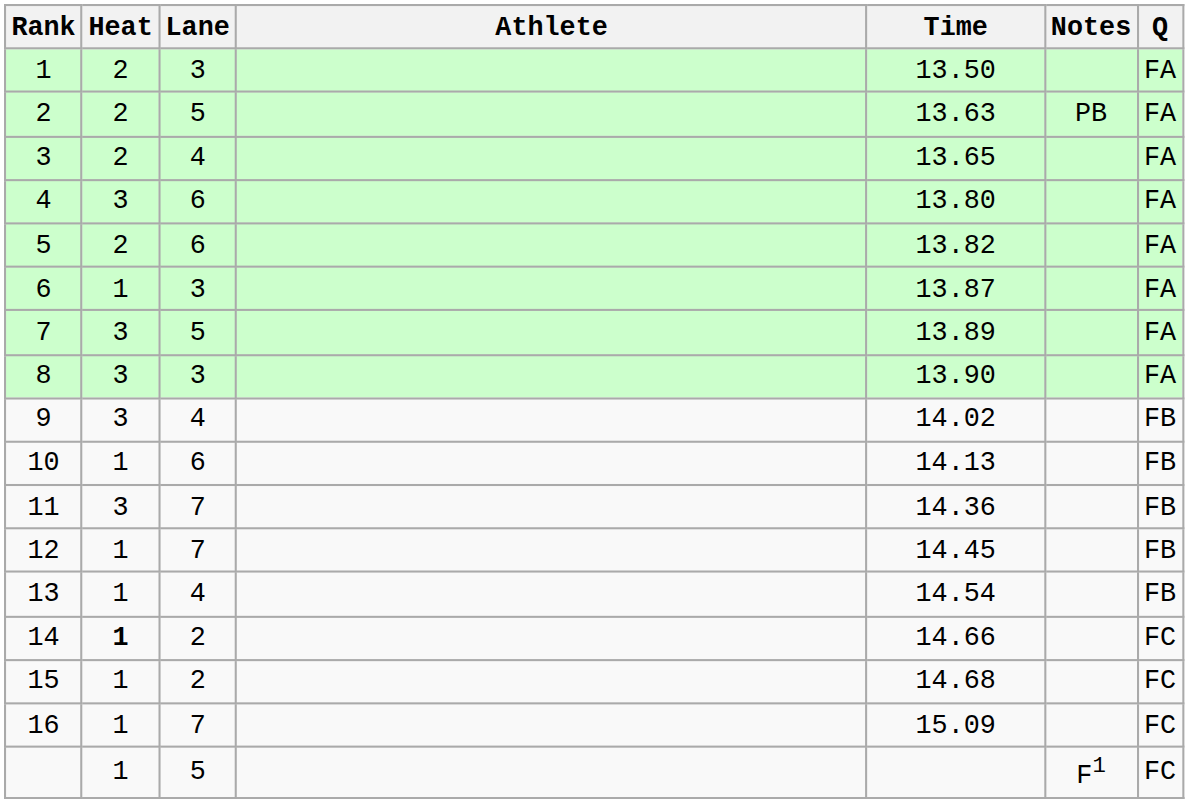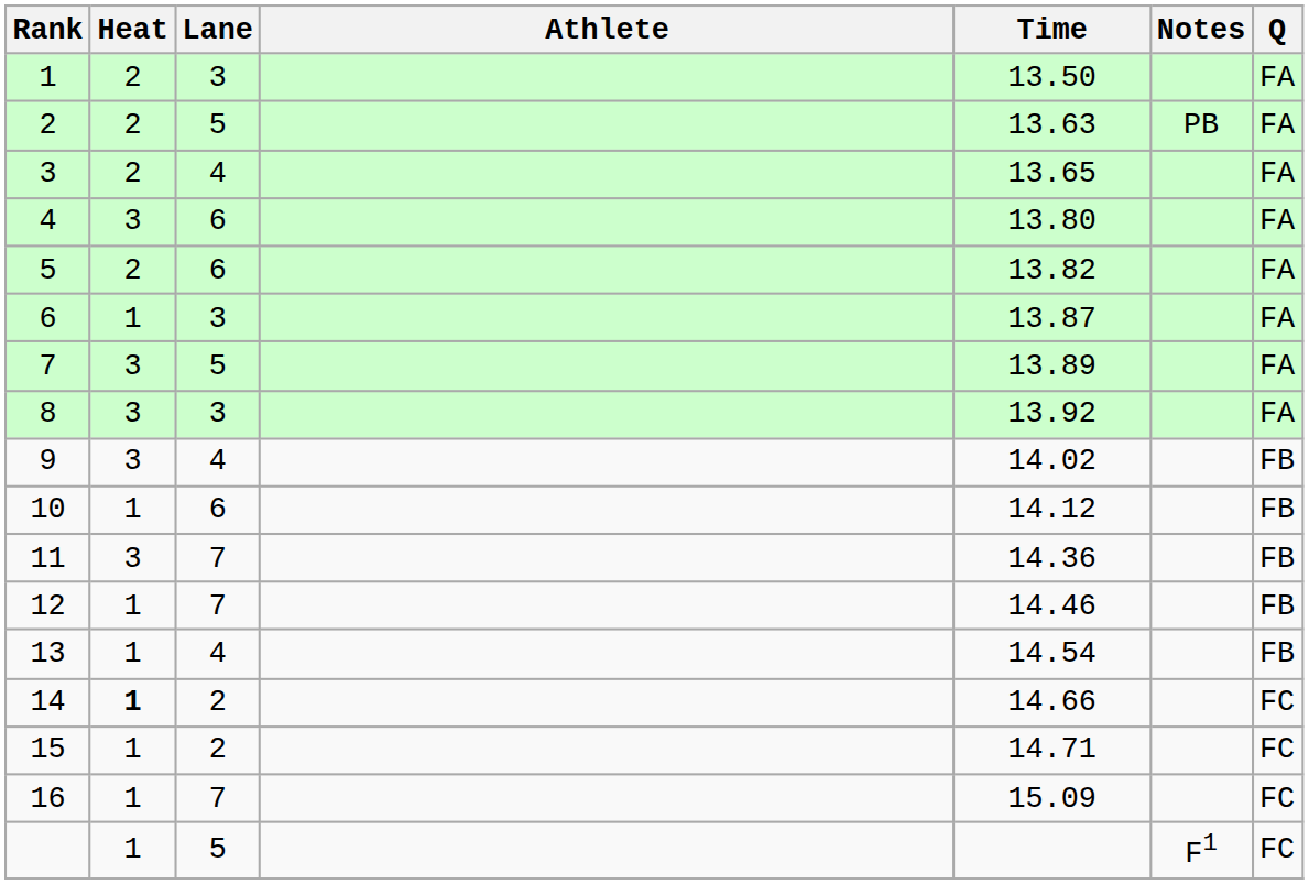 <table class="wikitable sortable" style="text-align:center">
 <tr>
 <th>Rank</th>
 <th>Heat</th>
 <th>Lane</th>
 <th width=300>Athlete</th>
 <th width=80>Time</th>
 <th>Notes</th>
 <th>Q</th>
 </tr>
 <tr bgcolor=ccffcc>
 <td>1</td>
 <td>2</td>
 <td>3</td>
 <td align=left></td>
 <td>13.50</td>
 <td></td>
 <td>FA</td>
 </tr>
 <tr bgcolor=ccffcc>
 <td>2</td>
 <td>2</td>
 <td>5</td>
 <td align=left></td>
 <td>13.63</td>
 <td>PB</td>
 <td>FA</td>
 </tr>
 <tr bgcolor=ccffcc>
 <td>3</td>
 <td>2</td>
 <td>4</td>
 <td align=left></td>
 <td>13.65</td>
 <td></td>
 <td>FA</td>
 </tr>
 <tr bgcolor=ccffcc>
 <td>4</td>
 <td>3</td>
 <td>6</td>
 <td align=left></td>
 <td>13.80</td>
 <td></td>
 <td>FA</td>
 </tr>
 <tr bgcolor=ccffcc>
 <td>5</td>
 <td>2</td>
 <td>6</td>
 <td align=left></td>
 <td>13.82</td>
 <td></td>
 <td>FA</td>
 </tr>
 <tr bgcolor=ccffcc>
 <td>6</td>
 <td>1</td>
 <td>3</td>
 <td align=left></td>
 <td>13.87</td>
 <td></td>
 <td>FA</td>
 </tr>
 <tr bgcolor=ccffcc>
 <td>7</td>
 <td>3</td>
 <td>5</td>
 <td align=left></td>
 <td>13.89</td>
 <td></td>
 <td>FA</td>
 </tr>
 <tr bgcolor=ccffcc>
 <td>8</td>
 <td>3</td>
 <td>3</td>
 <td align=left></td>
-<td>13.90</td>
+<td>13.92</td>
 <td></td>
 <td>FA</td>
 </tr>
 <tr>
 <td>9</td>
 <td>3</td>
 <td>4</td>
 <td align=left></td>
 <td>14.02</td>
 <td></td>
 <td>FB</td>
 </tr>
 <tr>
 <td>10</td>
 <td>1</td>
 <td>6</td>
 <td align=left></td>
-<td>14.13</td>
+<td>14.12</td>
 <td></td>
 <td>FB</td>
 </tr>
 <tr>
 <td>11</td>
 <td>3</td>
 <td>7</td>
 <td align=left></td>
 <td>14.36</td>
 <td></td>
 <td>FB</td>
 </tr>
 <tr>
 <td>12</td>
 <td>1</td>
 <td>7</td>
 <td align=left></td>
-<td>14.45</td>
+<td>14.46</td>
 <td></td>
 <td>FB</td>
 </tr>
 <tr>
 <td>13</td>
 <td>1</td>
 <td>4</td>
 <td align=left></td>
 <td>14.54</td>
 <td></td>
 <td>FB</td>
 </tr>
 <tr>
 <td>14</td>
 <td><strong>1</strong></td>
 <td>2</td>
 <td align=left></td>
 <td>14.66</td>
 <td></td>
 <td>FC</td>
 </tr>
 <tr>
 <td>15</td>
 <td>1</td>
 <td>2</td>
 <td align=left></td>
-<td>14.68</td>
+<td>14.71</td>
 <td></td>
 <td>FC</td>
 </tr>
 <tr>
 <td>16</td>
 <td>1</td>
 <td>7</td>
 <td align=left></td>
 <td>15.09</td>
 <td></td>
 <td>FC</td>
 </tr>
 <tr>
 <td></td>
 <td>1</td>
 <td>5</td>
 <td align=left></td>
 <td></td>
 <td>F<sup>1</sup></td>
 <td>FC</td>
 </tr>
 <tr>
 </tr>
 </table>
